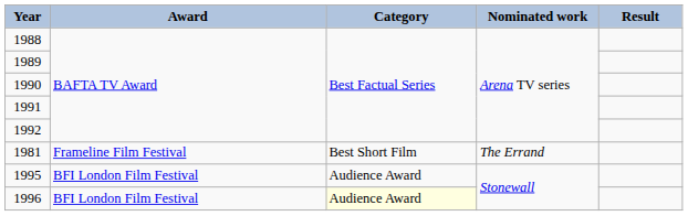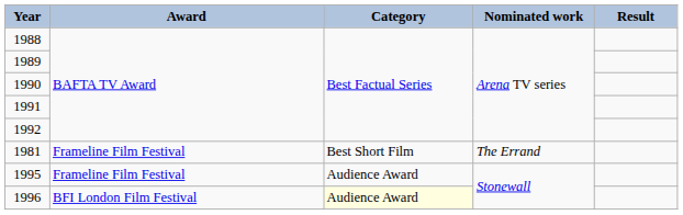 <table class="wikitable" style="font-size:90%">
 <tr>
 <th style="background:#B0C4DE" width="40">Year</th>
 <th style="background:#B0C4DE" width="280">Award</th>
 <th style="background:#B0C4DE" width="150">Category</th>
 <th style="background:#B0C4DE" width="120">Nominated work</th>
 <th style="background:#B0C4DE" width="80">Result</th>
 </tr>
 <tr>
 <td align="center">1988</td>
 <td rowspan=5><a href='#'>BAFTA TV Award</a></td>
 <td rowspan=5><a href='#'>Best Factual Series</a></td>
 <td rowspan=5><em><a href='#'>Arena</a></em> TV series</td>
 <td></td>
 </tr>
 <tr>
 <td align="center">1989</td>
 <td></td>
 </tr>
 <tr>
 <td align="center">1990</td>
 <td></td>
 </tr>
 <tr>
 <td align="center">1991</td>
 <td></td>
 </tr>
 <tr>
 <td align="center">1992</td>
 <td></td>
 </tr>
 <tr>
 <td align="center">1981</td>
 <td><a href='#'>Frameline Film Festival</a></td>
 <td>Best Short Film</td>
 <td><em>The Errand</em></td>
 <td></td>
 </tr>
 <tr>
 <td align="center">1995</td>
-<td><a href='#'>BFI London Film Festival</a></td>
+<td><a href='#'>Frameline Film Festival</a></td>
 <td>Audience Award</td>
 <td rowspan=2><em><a href='#'>Stonewall</a></em></td>
 <td></td>
 </tr>
 <tr>
 <td align="center">1996</td>
 <td><a href='#'>BFI London Film Festival</a></td>
 <td style="background: lightyellow;">Audience Award</td>
 <td></td>
 </tr>
 </table>
